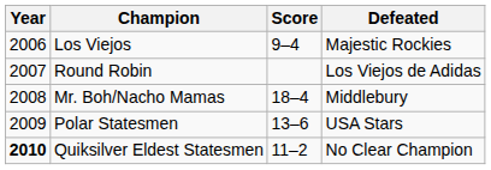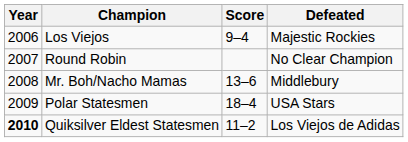 <table class="wikitable">
 <tr>
 <th>Year</th>
 <th>Champion</th>
 <th>Score</th>
 <th>Defeated</th>
 </tr>
 <tr>
 <td>2006</td>
 <td>Los Viejos</td>
 <td>9–4</td>
 <td>Majestic Rockies</td>
 </tr>
 <tr>
 <td>2007</td>
 <td>Round Robin</td>
 <td></td>
-<td>Los Viejos de Adidas</td>
+<td>No Clear Champion</td>
 </tr>
 <tr>
 <td>2008</td>
 <td>Mr. Boh/Nacho Mamas</td>
-<td>18–4</td>
+<td>13–6</td>
 <td>Middlebury</td>
 </tr>
 <tr>
 <td>2009</td>
 <td>Polar Statesmen</td>
-<td>13–6</td>
+<td>18–4</td>
 <td>USA Stars</td>
 </tr>
 <tr>
 <td><strong>2010</strong></td>
 <td>Quiksilver Eldest Statesmen</td>
 <td>11–2</td>
-<td>No Clear Champion</td>
+<td>Los Viejos de Adidas</td>
 </tr>
 </table>
